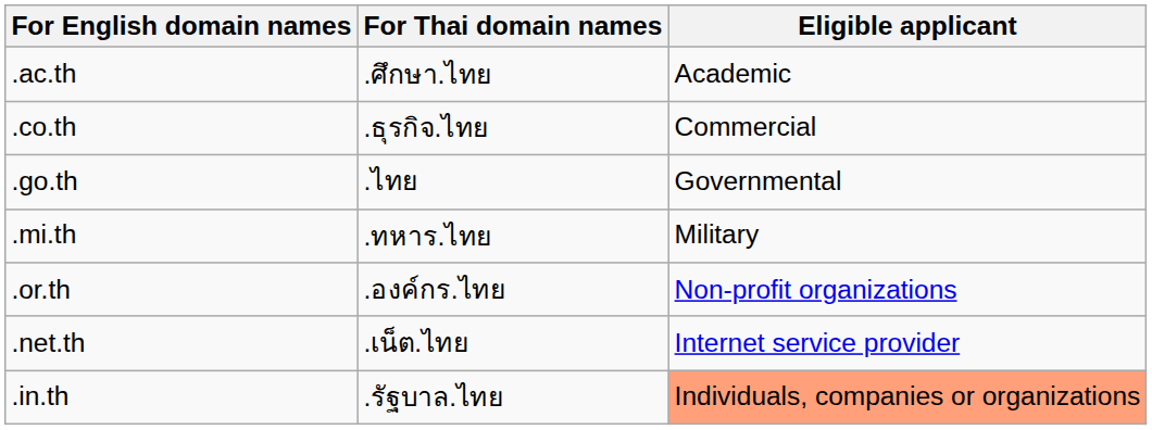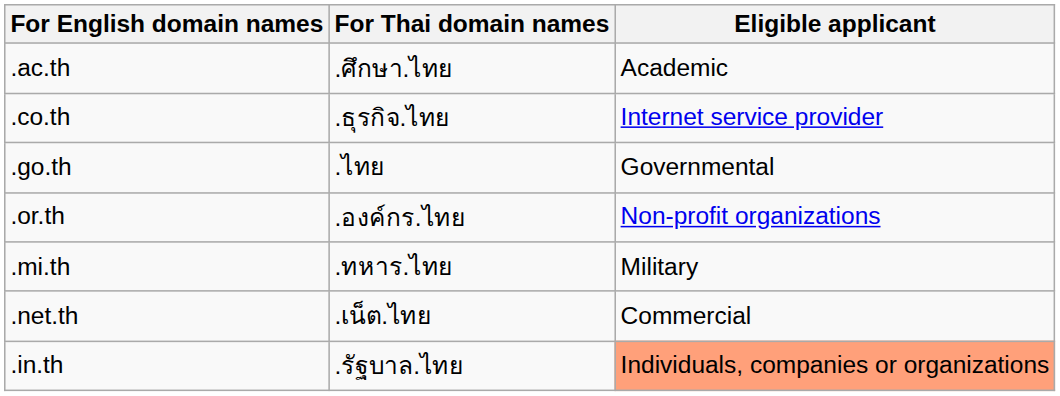 <table class="wikitable">
 <tr>
 <th>For English domain names</th>
 <th>For Thai domain names</th>
 <th>Eligible applicant</th>
 </tr>
 <tr>
 <td>.ac.th</td>
 <td>.ศึกษา.ไทย</td>
 <td>Academic</td>
 </tr>
 <tr>
 <td>.co.th</td>
 <td>.ธุรกิจ.ไทย</td>
-<td>Commercial</td>
+<td><a href='#'>Internet service provider</a></td>
 </tr>
 <tr>
 <td>.go.th</td>
 <td>.ไทย</td>
 <td>Governmental</td>
 </tr>
 <tr>
+<td>.or.th</td>
+<td>.องค์กร.ไทย</td>
+<td><a href='#'>Non-profit organizations</a></td>
+</tr>
+<tr>
 <td>.mi.th</td>
 <td>.ทหาร.ไทย</td>
 <td>Military</td>
 </tr>
 <tr>
-<td>.or.th</td>
-<td>.องค์กร.ไทย</td>
-<td><a href='#'>Non-profit organizations</a></td>
-</tr>
-<tr>
 <td>.net.th</td>
 <td>.เน็ต.ไทย</td>
-<td><a href='#'>Internet service provider</a></td>
+<td>Commercial</td>
 </tr>
 <tr>
 <td>.in.th</td>
 <td>.รัฐบาล.ไทย</td>
 <td style="background: lightsalmon;">Individuals, companies or organizations</td>
 </tr>
 </table>
